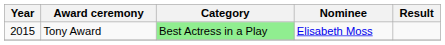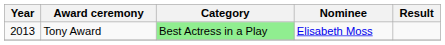 <table class=wikitable width=100%>
 <tr>
 <th scope=col>Year</th>
 <th scope=col>Award ceremony</th>
 <th scope=col>Category</th>
 <th scope=col>Nominee</th>
 <th scope=col>Result</th>
 </tr>
 <tr>
-<td align="center">2015</td>
+<td align="center">2013</td>
 <td>Tony Award</td>
 <td style="background: lightgreen;">Best Actress in a Play</td>
 <td><a href='#'>Elisabeth Moss</a></td>
 <td></td>
 </tr>
 <tr>
 </tr>
 </table>
